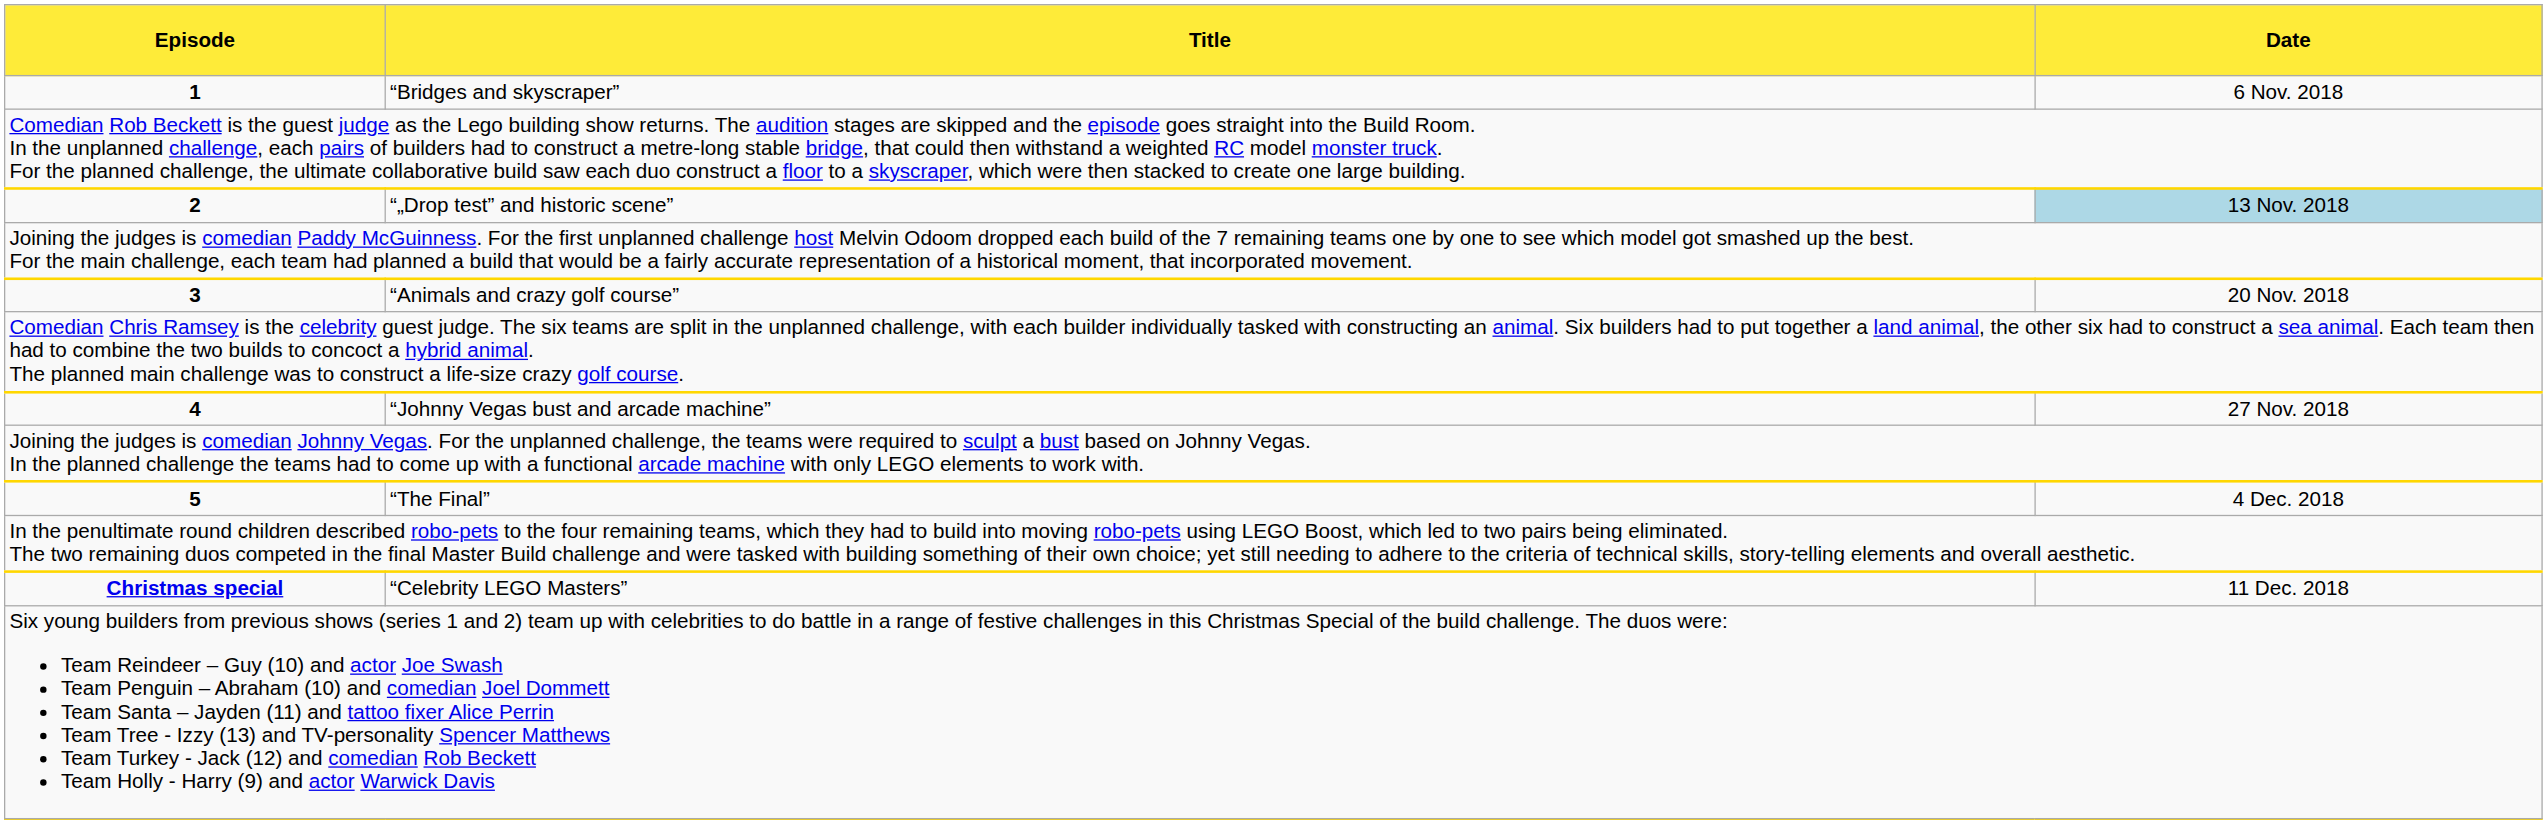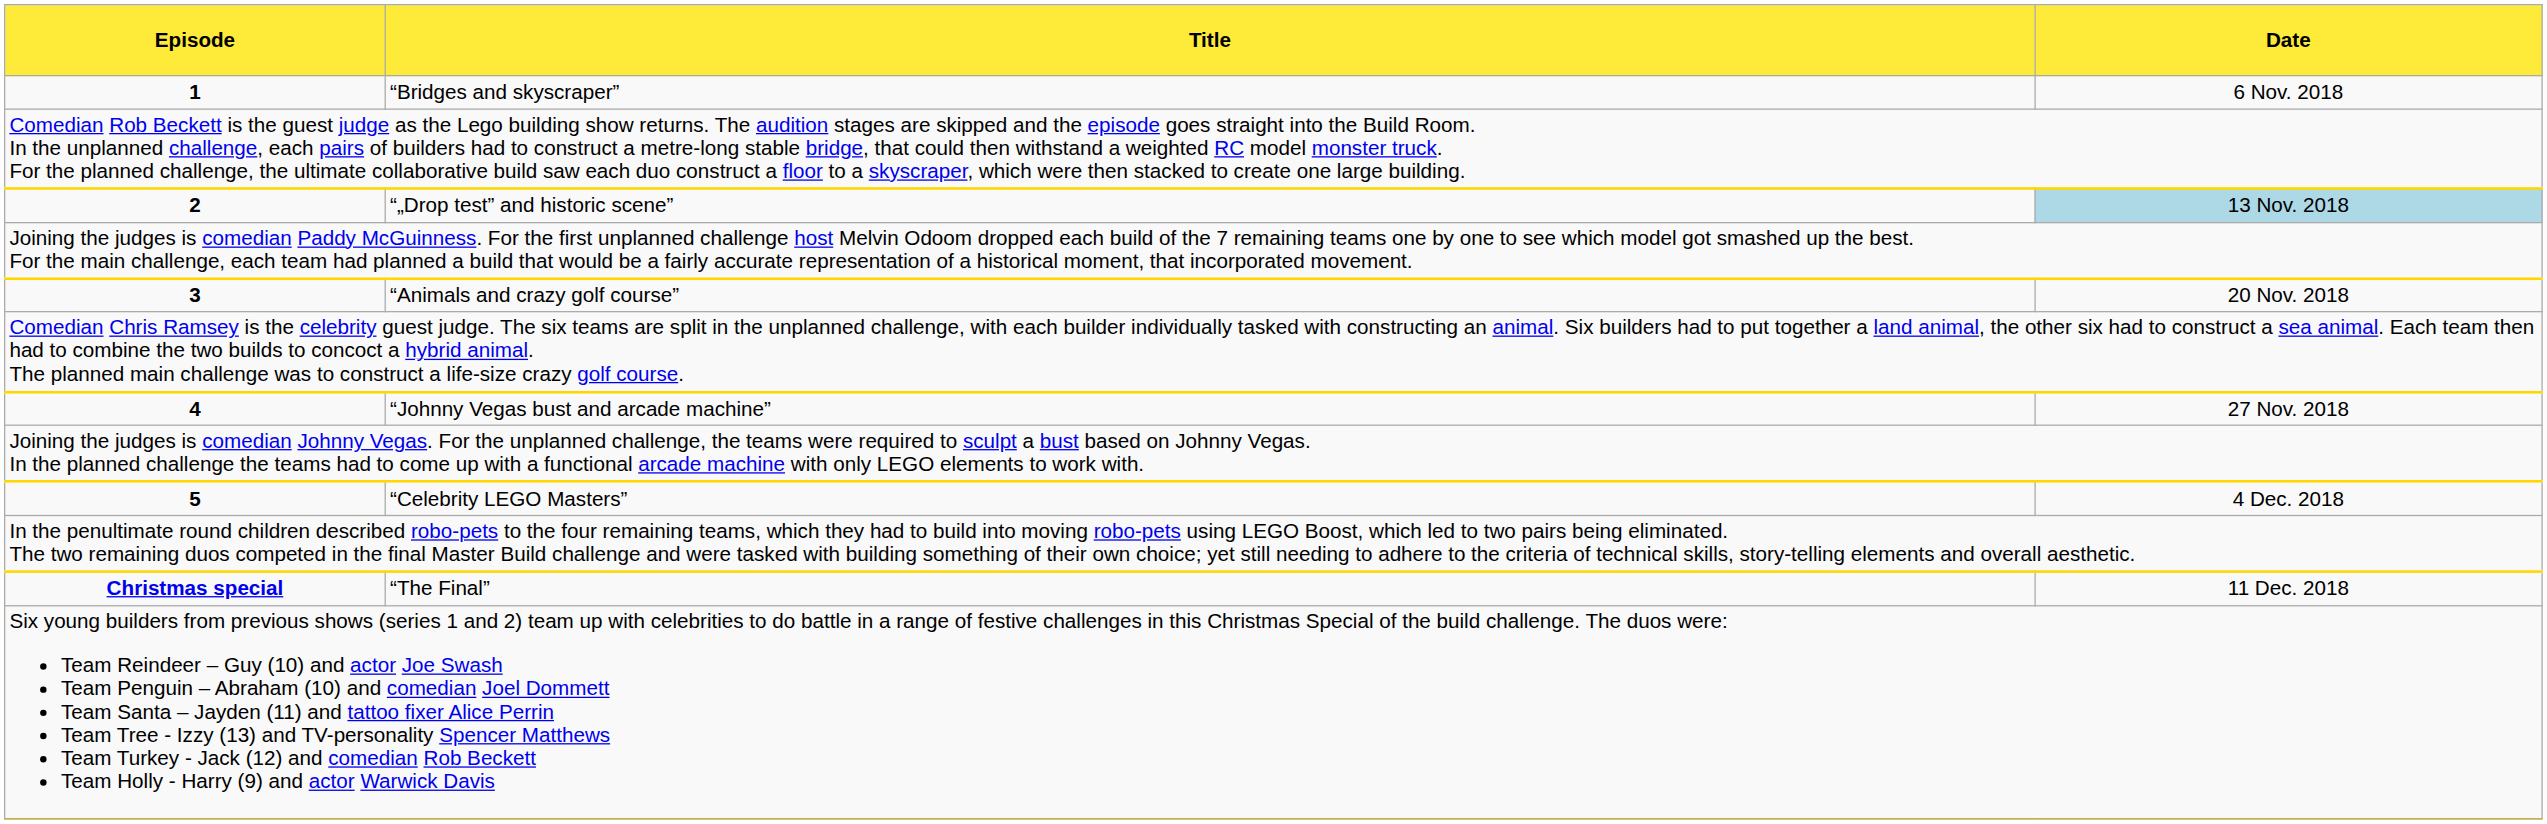 <table class="wikitable" style="text-align: center;">
 <tr>
 <th scope="col" style="height: 3em; width:15%; background-color:#FEEB39;">Episode</th>
 <th scope="col" style="width:65%; background-color:#FEEB39;">Title</th>
 <th scope="col" style="width:20%; background-color:#FEEB39;">Date</th>
 </tr>
 <tr>
 <td><strong>1</strong></td>
 <td style="text-align: left;">“Bridges and skyscraper”</td>
 <td>6 Nov. 2018</td>
 </tr>
 <tr>
 <td colspan="3" style="text-align: left; border-bottom:2px solid gold;"><a href='#'>Comedian</a> <a href='#'>Rob Beckett</a> is the guest <a href='#'>judge</a> as the Lego building show returns. The <a href='#'>audition</a> stages are skipped and the <a href='#'>episode</a> goes straight into the Build Room.<br>In the unplanned <a href='#'>challenge</a>, each <a href='#'>pairs</a> of builders had to construct a metre-long stable <a href='#'>bridge</a>, that could then withstand a weighted <a href='#'>RC</a> model <a href='#'>monster truck</a>.<br>For the planned challenge, the ultimate collaborative build saw each duo construct a <a href='#'>floor</a> to a <a href='#'>skyscraper</a>, which were then stacked to create one large building.</td>
 </tr>
 <tr>
 <td><strong>2</strong></td>
 <td style="text-align: left;">“„Drop test” and historic scene”</td>
 <td style="background: lightblue;">13 Nov. 2018</td>
 </tr>
 <tr>
 <td colspan="3" style="text-align: left; border-bottom:2px solid gold;">Joining the judges is <a href='#'>comedian</a> <a href='#'>Paddy McGuinness</a>. For the first unplanned challenge <a href='#'>host</a> Melvin Odoom dropped each build of the 7 remaining teams one by one to see which model got smashed up the best.<br>For the main challenge, each team had planned a build that would be a fairly accurate representation of a historical moment, that incorporated movement.</td>
 </tr>
 <tr>
 <td><strong>3</strong></td>
 <td style="text-align: left;">“Animals and crazy golf course”</td>
 <td>20 Nov. 2018</td>
 </tr>
 <tr>
 <td colspan="3" style="text-align: left; border-bottom:2px solid gold;"><a href='#'>Comedian</a> <a href='#'>Chris Ramsey</a> is the <a href='#'>celebrity</a> guest judge. The six teams are split in the unplanned challenge, with each builder individually tasked with constructing an <a href='#'>animal</a>. Six builders had to put together a <a href='#'>land animal</a>, the other six had to construct a <a href='#'>sea animal</a>. Each team then had to combine the two builds to concoct a <a href='#'>hybrid animal</a>.<br>The planned main challenge was to construct a life-size crazy <a href='#'>golf course</a>.</td>
 </tr>
 <tr>
 <td><strong>4</strong></td>
 <td style="text-align: left;">“Johnny Vegas bust and arcade machine”</td>
 <td>27 Nov. 2018</td>
 </tr>
 <tr>
 <td colspan="3" style="text-align: left; border-bottom:2px solid gold;">Joining the judges is <a href='#'>comedian</a> <a href='#'>Johnny Vegas</a>. For the unplanned challenge, the teams were required to <a href='#'>sculpt</a> a <a href='#'>bust</a> based on Johnny Vegas.<br>In the planned challenge the teams had to come up with a functional <a href='#'>arcade machine</a> with only LEGO elements to work with.</td>
 </tr>
 <tr>
 <td><strong>5</strong></td>
-<td style="text-align: left;">“The Final”</td>
+<td style="text-align: left;">“Celebrity LEGO Masters”</td>
 <td>4 Dec. 2018</td>
 </tr>
 <tr>
 <td colspan="3" style="text-align: left; border-bottom:2px solid gold;">In the penultimate round children described <a href='#'>robo-pets</a> to the four remaining teams, which they had to build into moving <a href='#'>robo-pets</a> using LEGO Boost, which led to two pairs being eliminated.<br>The two remaining duos competed in the final Master Build challenge and were tasked with building something of their own choice; yet still needing to adhere to the criteria of technical skills, story-telling elements and overall aesthetic.</td>
 </tr>
 <tr>
 <td><strong><a href='#'>Christmas special</a></strong></td>
-<td style="text-align: left;">“Celebrity LEGO Masters”</td>
+<td style="text-align: left;">“The Final”</td>
 <td>11 Dec. 2018</td>
 </tr>
 <tr>
 <td colspan="3" style="text-align: left; border-bottom:2px solid gold;">Six young builders from previous shows (series 1 and 2) team up with celebrities to do battle in a range of festive challenges in this Christmas Special of the build challenge. The duos were:<br><ul><li>Team Reindeer – Guy (10) and <a href='#'>actor</a> <a href='#'>Joe Swash</a></li><li>Team Penguin – Abraham (10) and <a href='#'>comedian</a> <a href='#'>Joel Dommett</a></li><li>Team Santa – Jayden (11) and <a href='#'>tattoo fixer Alice Perrin</a></li><li>Team Tree - Izzy (13) and TV-personality <a href='#'>Spencer Matthews</a></li><li>Team Turkey - Jack (12) and <a href='#'>comedian</a> <a href='#'>Rob Beckett</a></li><li>Team Holly - Harry (9) and <a href='#'>actor</a> <a href='#'>Warwick Davis</a></li></ul></td>
 </tr>
 <tr>
 </tr>
 </table>
